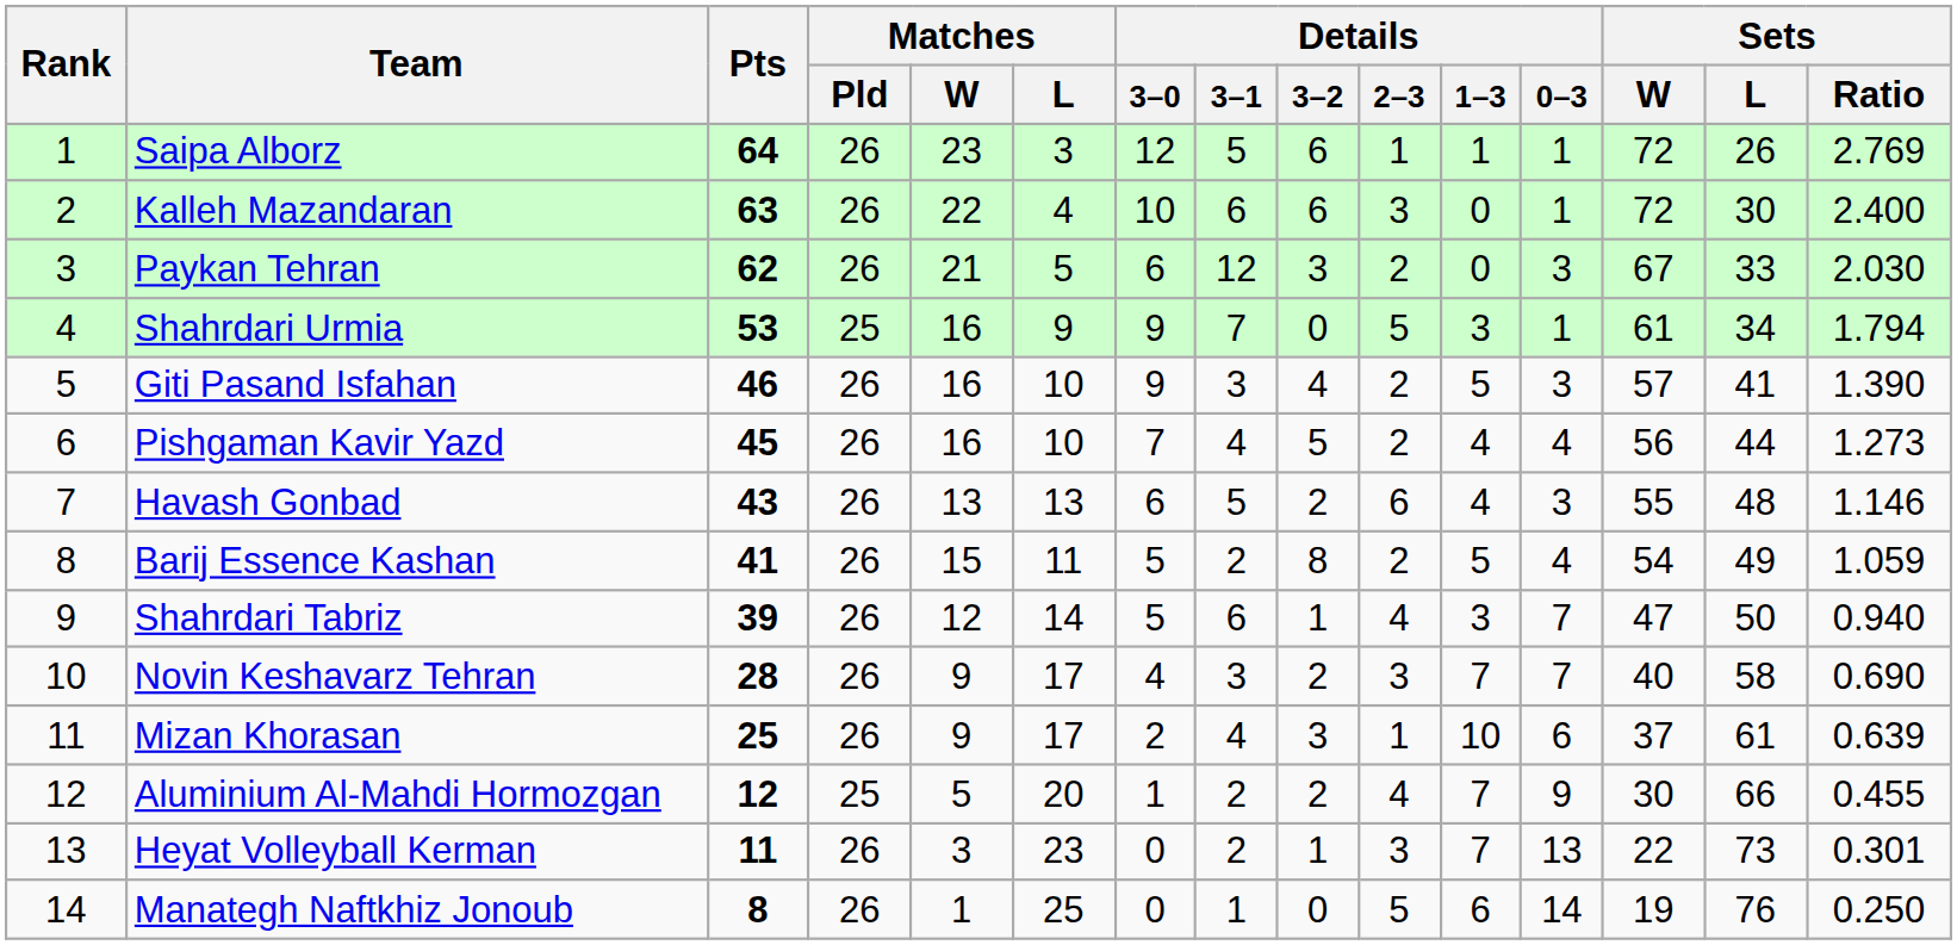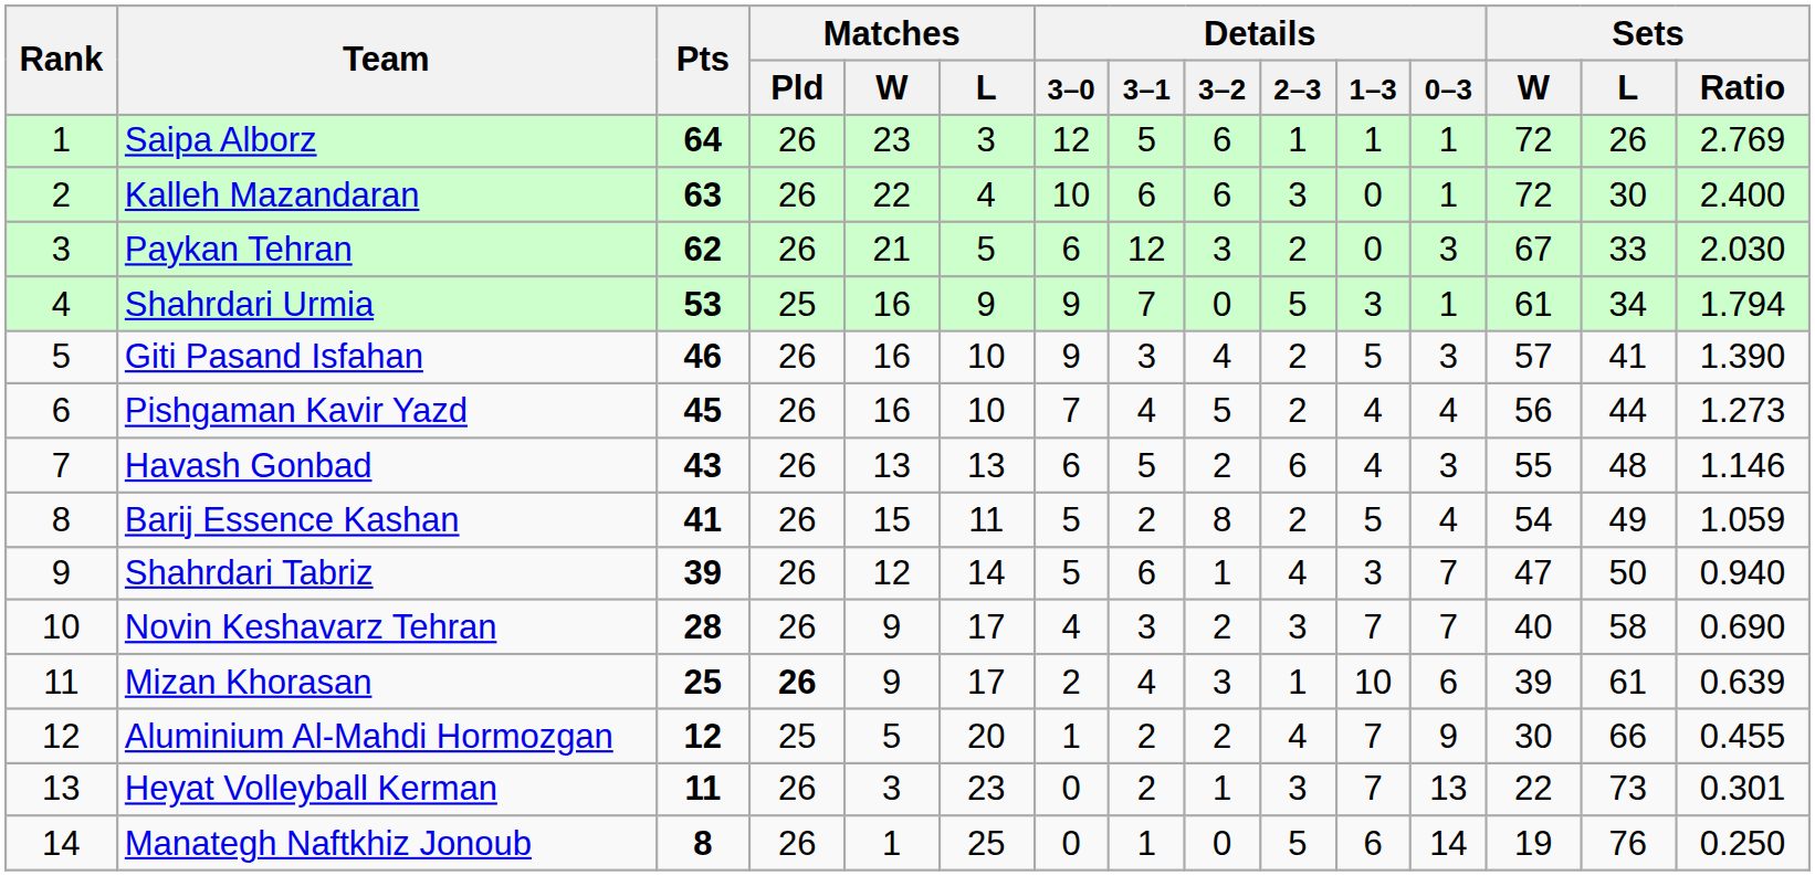 <table class="wikitable" style="text-align:center; font-size:90%">
 <tr>
 <th rowspan=2 width=40>Rank</th>
 <th rowspan=2 width=220>Team</th>
 <th rowspan=2 width=33>Pts</th>
 <th colspan=3>Matches</th>
 <th colspan=6>Details</th>
 <th colspan=3>Sets</th>
 </tr>
 <tr>
 <th width=33>Pld</th>
 <th width=33>W</th>
 <th width=33>L</th>
 <th width=25><small>3–0</small></th>
 <th width=25><small>3–1</small></th>
 <th width=25><small>3–2</small></th>
 <th width=25><small>2–3</small></th>
 <th width=25><small>1–3</small></th>
 <th width=25><small>0–3</small></th>
 <th width=33>W</th>
 <th width=33>L</th>
 <th width=50>Ratio</th>
 </tr>
 <tr bgcolor=ccffcc>
 <td>1</td>
 <td align="left"><a href='#'>Saipa Alborz</a></td>
 <td><strong>64</strong></td>
 <td>26</td>
 <td>23</td>
 <td>3</td>
 <td>12</td>
 <td>5</td>
 <td>6</td>
 <td>1</td>
 <td>1</td>
 <td>1</td>
 <td>72</td>
 <td>26</td>
 <td>2.769</td>
 </tr>
 <tr bgcolor=ccffcc>
 <td>2</td>
 <td align="left"><a href='#'>Kalleh Mazandaran</a></td>
 <td><strong>63</strong></td>
 <td>26</td>
 <td>22</td>
 <td>4</td>
 <td>10</td>
 <td>6</td>
 <td>6</td>
 <td>3</td>
 <td>0</td>
 <td>1</td>
 <td>72</td>
 <td>30</td>
 <td>2.400</td>
 </tr>
 <tr bgcolor=ccffcc>
 <td>3</td>
 <td align="left"><a href='#'>Paykan Tehran</a></td>
 <td><strong>62</strong></td>
 <td>26</td>
 <td>21</td>
 <td>5</td>
 <td>6</td>
 <td>12</td>
 <td>3</td>
 <td>2</td>
 <td>0</td>
 <td>3</td>
 <td>67</td>
 <td>33</td>
 <td>2.030</td>
 </tr>
 <tr bgcolor=ccffcc>
 <td>4</td>
 <td align="left"><a href='#'>Shahrdari Urmia</a></td>
 <td><strong>53</strong></td>
 <td>25</td>
 <td>16</td>
 <td>9</td>
 <td>9</td>
 <td>7</td>
 <td>0</td>
 <td>5</td>
 <td>3</td>
 <td>1</td>
 <td>61</td>
 <td>34</td>
 <td>1.794</td>
 </tr>
 <tr>
 <td>5</td>
 <td align="left"><a href='#'>Giti Pasand Isfahan</a></td>
 <td><strong>46</strong></td>
 <td>26</td>
 <td>16</td>
 <td>10</td>
 <td>9</td>
 <td>3</td>
 <td>4</td>
 <td>2</td>
 <td>5</td>
 <td>3</td>
 <td>57</td>
 <td>41</td>
 <td>1.390</td>
 </tr>
 <tr>
 <td>6</td>
 <td align="left"><a href='#'>Pishgaman Kavir Yazd</a></td>
 <td><strong>45</strong></td>
 <td>26</td>
 <td>16</td>
 <td>10</td>
 <td>7</td>
 <td>4</td>
 <td>5</td>
 <td>2</td>
 <td>4</td>
 <td>4</td>
 <td>56</td>
 <td>44</td>
 <td>1.273</td>
 </tr>
 <tr>
 <td>7</td>
 <td align="left"><a href='#'>Havash Gonbad</a></td>
 <td><strong>43</strong></td>
 <td>26</td>
 <td>13</td>
 <td>13</td>
 <td>6</td>
 <td>5</td>
 <td>2</td>
 <td>6</td>
 <td>4</td>
 <td>3</td>
 <td>55</td>
 <td>48</td>
 <td>1.146</td>
 </tr>
 <tr>
 <td>8</td>
 <td align="left"><a href='#'>Barij Essence Kashan</a></td>
 <td><strong>41</strong></td>
 <td>26</td>
 <td>15</td>
 <td>11</td>
 <td>5</td>
 <td>2</td>
 <td>8</td>
 <td>2</td>
 <td>5</td>
 <td>4</td>
 <td>54</td>
 <td>49</td>
 <td>1.059</td>
 </tr>
 <tr>
 <td>9</td>
 <td align="left"><a href='#'>Shahrdari Tabriz</a></td>
 <td><strong>39</strong></td>
 <td>26</td>
 <td>12</td>
 <td>14</td>
 <td>5</td>
 <td>6</td>
 <td>1</td>
 <td>4</td>
 <td>3</td>
 <td>7</td>
 <td>47</td>
 <td>50</td>
 <td>0.940</td>
 </tr>
 <tr>
 <td>10</td>
 <td align="left"><a href='#'>Novin Keshavarz Tehran</a></td>
 <td><strong>28</strong></td>
 <td>26</td>
 <td>9</td>
 <td>17</td>
 <td>4</td>
 <td>3</td>
 <td>2</td>
 <td>3</td>
 <td>7</td>
 <td>7</td>
 <td>40</td>
 <td>58</td>
 <td>0.690</td>
 </tr>
 <tr>
 <td>11</td>
 <td align="left"><a href='#'>Mizan Khorasan</a></td>
 <td><strong>25</strong></td>
-<td>26</td>
+<td><strong>26</strong></td>
 <td>9</td>
 <td>17</td>
 <td>2</td>
 <td>4</td>
 <td>3</td>
 <td>1</td>
 <td>10</td>
 <td>6</td>
-<td>37</td>
+<td>39</td>
 <td>61</td>
 <td>0.639</td>
 </tr>
 <tr>
 <td>12</td>
 <td align="left"><a href='#'>Aluminium Al-Mahdi Hormozgan</a></td>
 <td><strong>12</strong></td>
 <td>25</td>
 <td>5</td>
 <td>20</td>
 <td>1</td>
 <td>2</td>
 <td>2</td>
 <td>4</td>
 <td>7</td>
 <td>9</td>
 <td>30</td>
 <td>66</td>
 <td>0.455</td>
 </tr>
 <tr>
 <td>13</td>
 <td align="left"><a href='#'>Heyat Volleyball Kerman</a></td>
 <td><strong>11</strong></td>
 <td>26</td>
 <td>3</td>
 <td>23</td>
 <td>0</td>
 <td>2</td>
 <td>1</td>
 <td>3</td>
 <td>7</td>
 <td>13</td>
 <td>22</td>
 <td>73</td>
 <td>0.301</td>
 </tr>
 <tr>
 <td>14</td>
 <td align="left"><a href='#'>Manategh Naftkhiz Jonoub</a></td>
 <td><strong>8</strong></td>
 <td>26</td>
 <td>1</td>
 <td>25</td>
 <td>0</td>
 <td>1</td>
 <td>0</td>
 <td>5</td>
 <td>6</td>
 <td>14</td>
 <td>19</td>
 <td>76</td>
 <td>0.250</td>
 </tr>
 </table>
